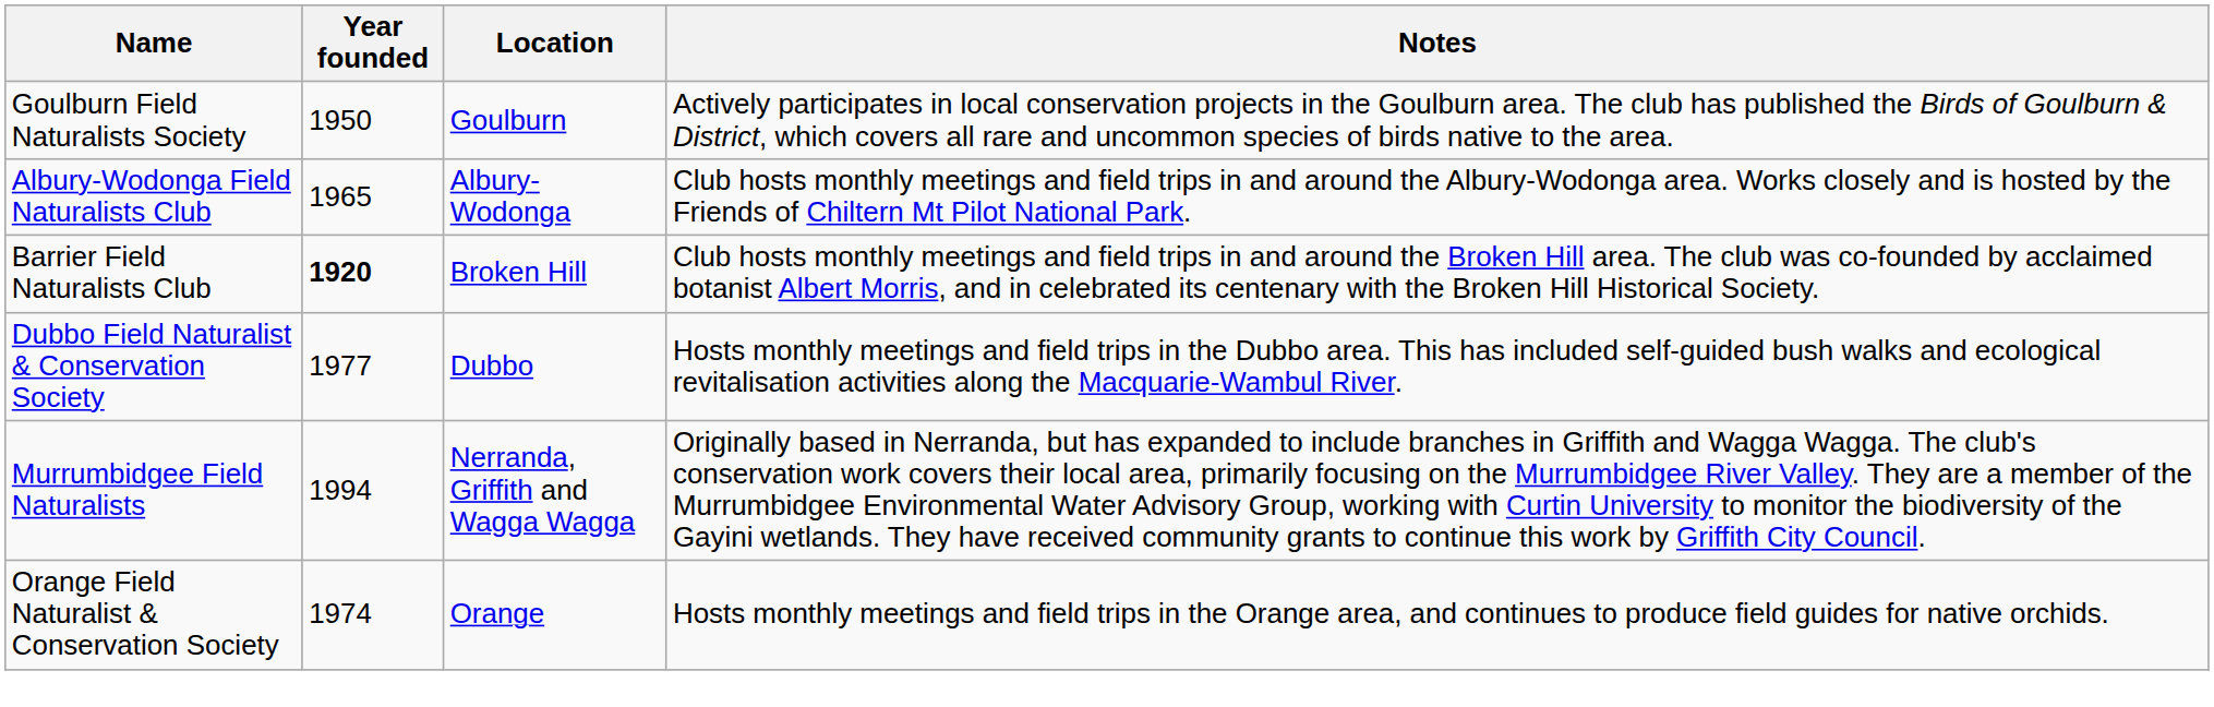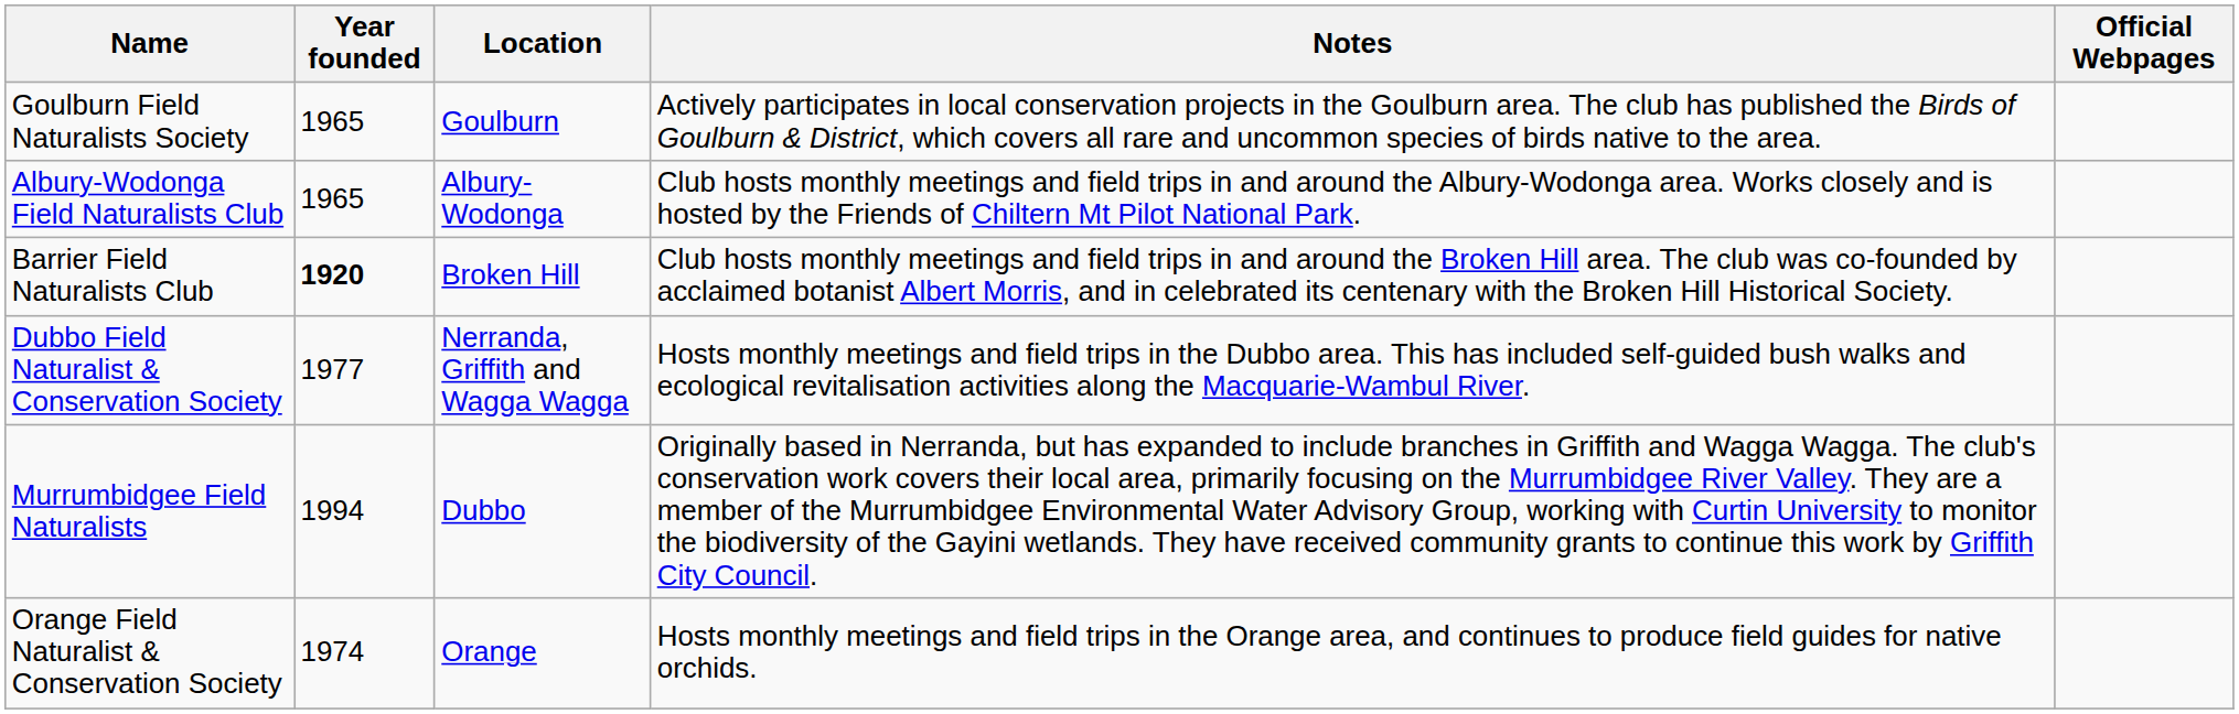 <table class="wikitable sortable">
 <tr>
 <th>Name</th>
 <th>Year founded</th>
 <th>Location</th>
 <th>Notes</th>
+<th>Official Webpages</th>
 </tr>
 <tr>
 <td>Goulburn Field Naturalists Society</td>
-<td>1950</td>
+<td>1965</td>
 <td><a href='#'>Goulburn</a></td>
 <td>Actively participates in local conservation projects in the Goulburn area. The club has published the <em>Birds of Goulburn & District</em>, which covers all rare and uncommon species of birds native to the area.</td>
+<td></td>
 </tr>
 <tr>
 <td><a href='#'>Albury-Wodonga Field Naturalists Club</a></td>
 <td>1965</td>
 <td><a href='#'>Albury-Wodonga</a></td>
 <td>Club hosts monthly meetings and field trips in and around the Albury-Wodonga area. Works closely and is hosted by the Friends of <a href='#'>Chiltern Mt Pilot National Park</a>.</td>
+<td></td>
 </tr>
 <tr>
 <td>Barrier Field Naturalists Club</td>
 <td><strong>1920</strong></td>
 <td><a href='#'>Broken Hill</a></td>
 <td>Club hosts monthly meetings and field trips in and around the <a href='#'>Broken Hill</a> area. The club was co-founded by acclaimed botanist <a href='#'>Albert Morris</a>, and in  celebrated its centenary with the Broken Hill Historical Society.</td>
+<td></td>
 </tr>
 <tr>
 <td><a href='#'>Dubbo Field Naturalist & Conservation Society</a></td>
 <td>1977</td>
-<td><a href='#'>Dubbo</a></td>
+<td><a href='#'>Nerranda</a>, <a href='#'>Griffith</a> and <a href='#'>Wagga Wagga</a></td>
 <td>Hosts monthly meetings and field trips in the Dubbo area. This has included self-guided bush walks and ecological revitalisation activities along the <a href='#'>Macquarie-Wambul River</a>.</td>
+<td></td>
 </tr>
 <tr>
 <td><a href='#'>Murrumbidgee Field Naturalists</a></td>
 <td>1994</td>
-<td><a href='#'>Nerranda</a>, <a href='#'>Griffith</a> and <a href='#'>Wagga Wagga</a></td>
+<td><a href='#'>Dubbo</a></td>
 <td>Originally based in Nerranda, but has expanded to include branches in Griffith and Wagga Wagga. The club's conservation work covers their local area, primarily focusing on the <a href='#'>Murrumbidgee River Valley</a>. They are a member of the Murrumbidgee Environmental Water Advisory Group, working with <a href='#'>Curtin University</a> to monitor the biodiversity of the Gayini wetlands. They have received community grants to continue this work by <a href='#'>Griffith City Council</a>.</td>
+<td></td>
 </tr>
 <tr>
 <td>Orange Field Naturalist & Conservation Society</td>
 <td>1974</td>
 <td><a href='#'>Orange</a></td>
 <td>Hosts monthly meetings and field trips in the Orange area, and continues to produce field guides for native orchids.</td>
+<td></td>
 </tr>
 </table>
